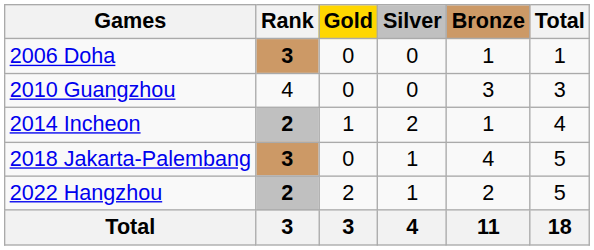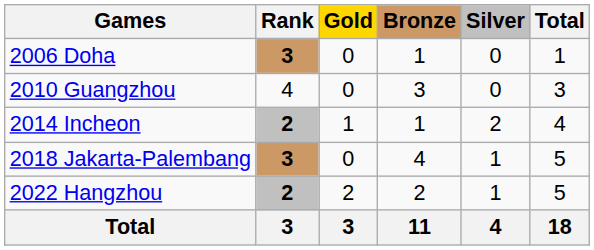 <table class="wikitable sortable" style="text-align:center">
 <tr>
 <th>Games</th>
 <th>Rank</th>
 <th style="background-color:gold;">Gold</th>
+<th style="background-color:#c96;">Bronze</th>
 <th style="background-color:silver;">Silver</th>
-<th style="background-color:#c96;">Bronze</th>
 <th>Total</th>
 </tr>
 <tr>
 <td align=left><a href='#'>2006 Doha</a></td>
 <td bgcolor=#c96><strong>3</strong></td>
 <td>0</td>
+<td>1</td>
 <td>0</td>
-<td>1</td>
 <td>1</td>
 </tr>
 <tr>
 <td align=left><a href='#'>2010 Guangzhou</a></td>
 <td>4</td>
 <td>0</td>
+<td>3</td>
 <td>0</td>
-<td>3</td>
 <td>3</td>
 </tr>
 <tr>
 <td align=left><a href='#'>2014 Incheon</a></td>
 <td bgcolor=silver><strong>2</strong></td>
 <td>1</td>
+<td>1</td>
 <td>2</td>
-<td>1</td>
 <td>4</td>
 </tr>
 <tr>
 <td align=left><a href='#'>2018 Jakarta-Palembang</a></td>
 <td bgcolor=#c96><strong>3</strong></td>
 <td>0</td>
+<td>4</td>
 <td>1</td>
-<td>4</td>
 <td>5</td>
 </tr>
 <tr>
 <td align=left><a href='#'>2022 Hangzhou</a></td>
 <td bgcolor=silver><strong>2</strong></td>
 <td>2</td>
+<td>2</td>
 <td>1</td>
-<td>2</td>
 <td>5</td>
 </tr>
 <tr>
 <th>Total</th>
 <th>3</th>
 <th>3</th>
+<th>11</th>
 <th>4</th>
-<th>11</th>
 <th>18</th>
 </tr>
 </table>
